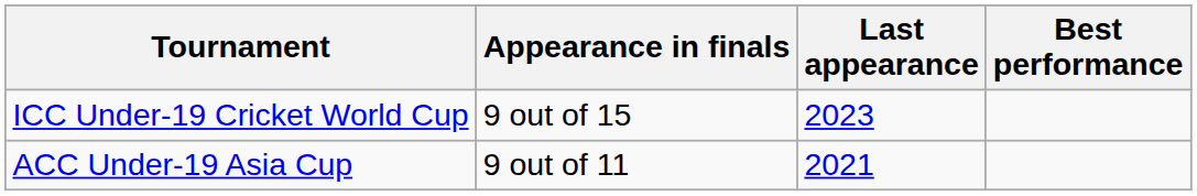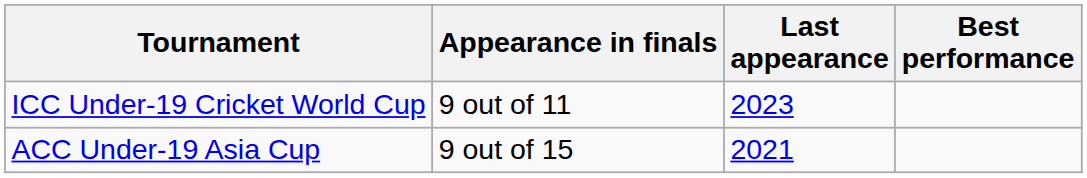 <table class="wikitable sortable" style="text-align:left;">
 <tr>
 <th>Tournament</th>
 <th data-sort-type="number">Appearance in finals</th>
 <th>Last<br>appearance</th>
 <th>Best<br>performance</th>
 </tr>
 <tr>
 <td><a href='#'>ICC Under-19 Cricket World Cup</a></td>
-<td>9 out of 15</td>
+<td>9 out of 11</td>
 <td><a href='#'>2023</a></td>
 <td></td>
 </tr>
 <tr>
 <td><a href='#'>ACC Under-19 Asia Cup</a></td>
-<td>9 out of 11</td>
+<td>9 out of 15</td>
 <td><a href='#'>2021</a></td>
 <td></td>
 </tr>
 </table>
